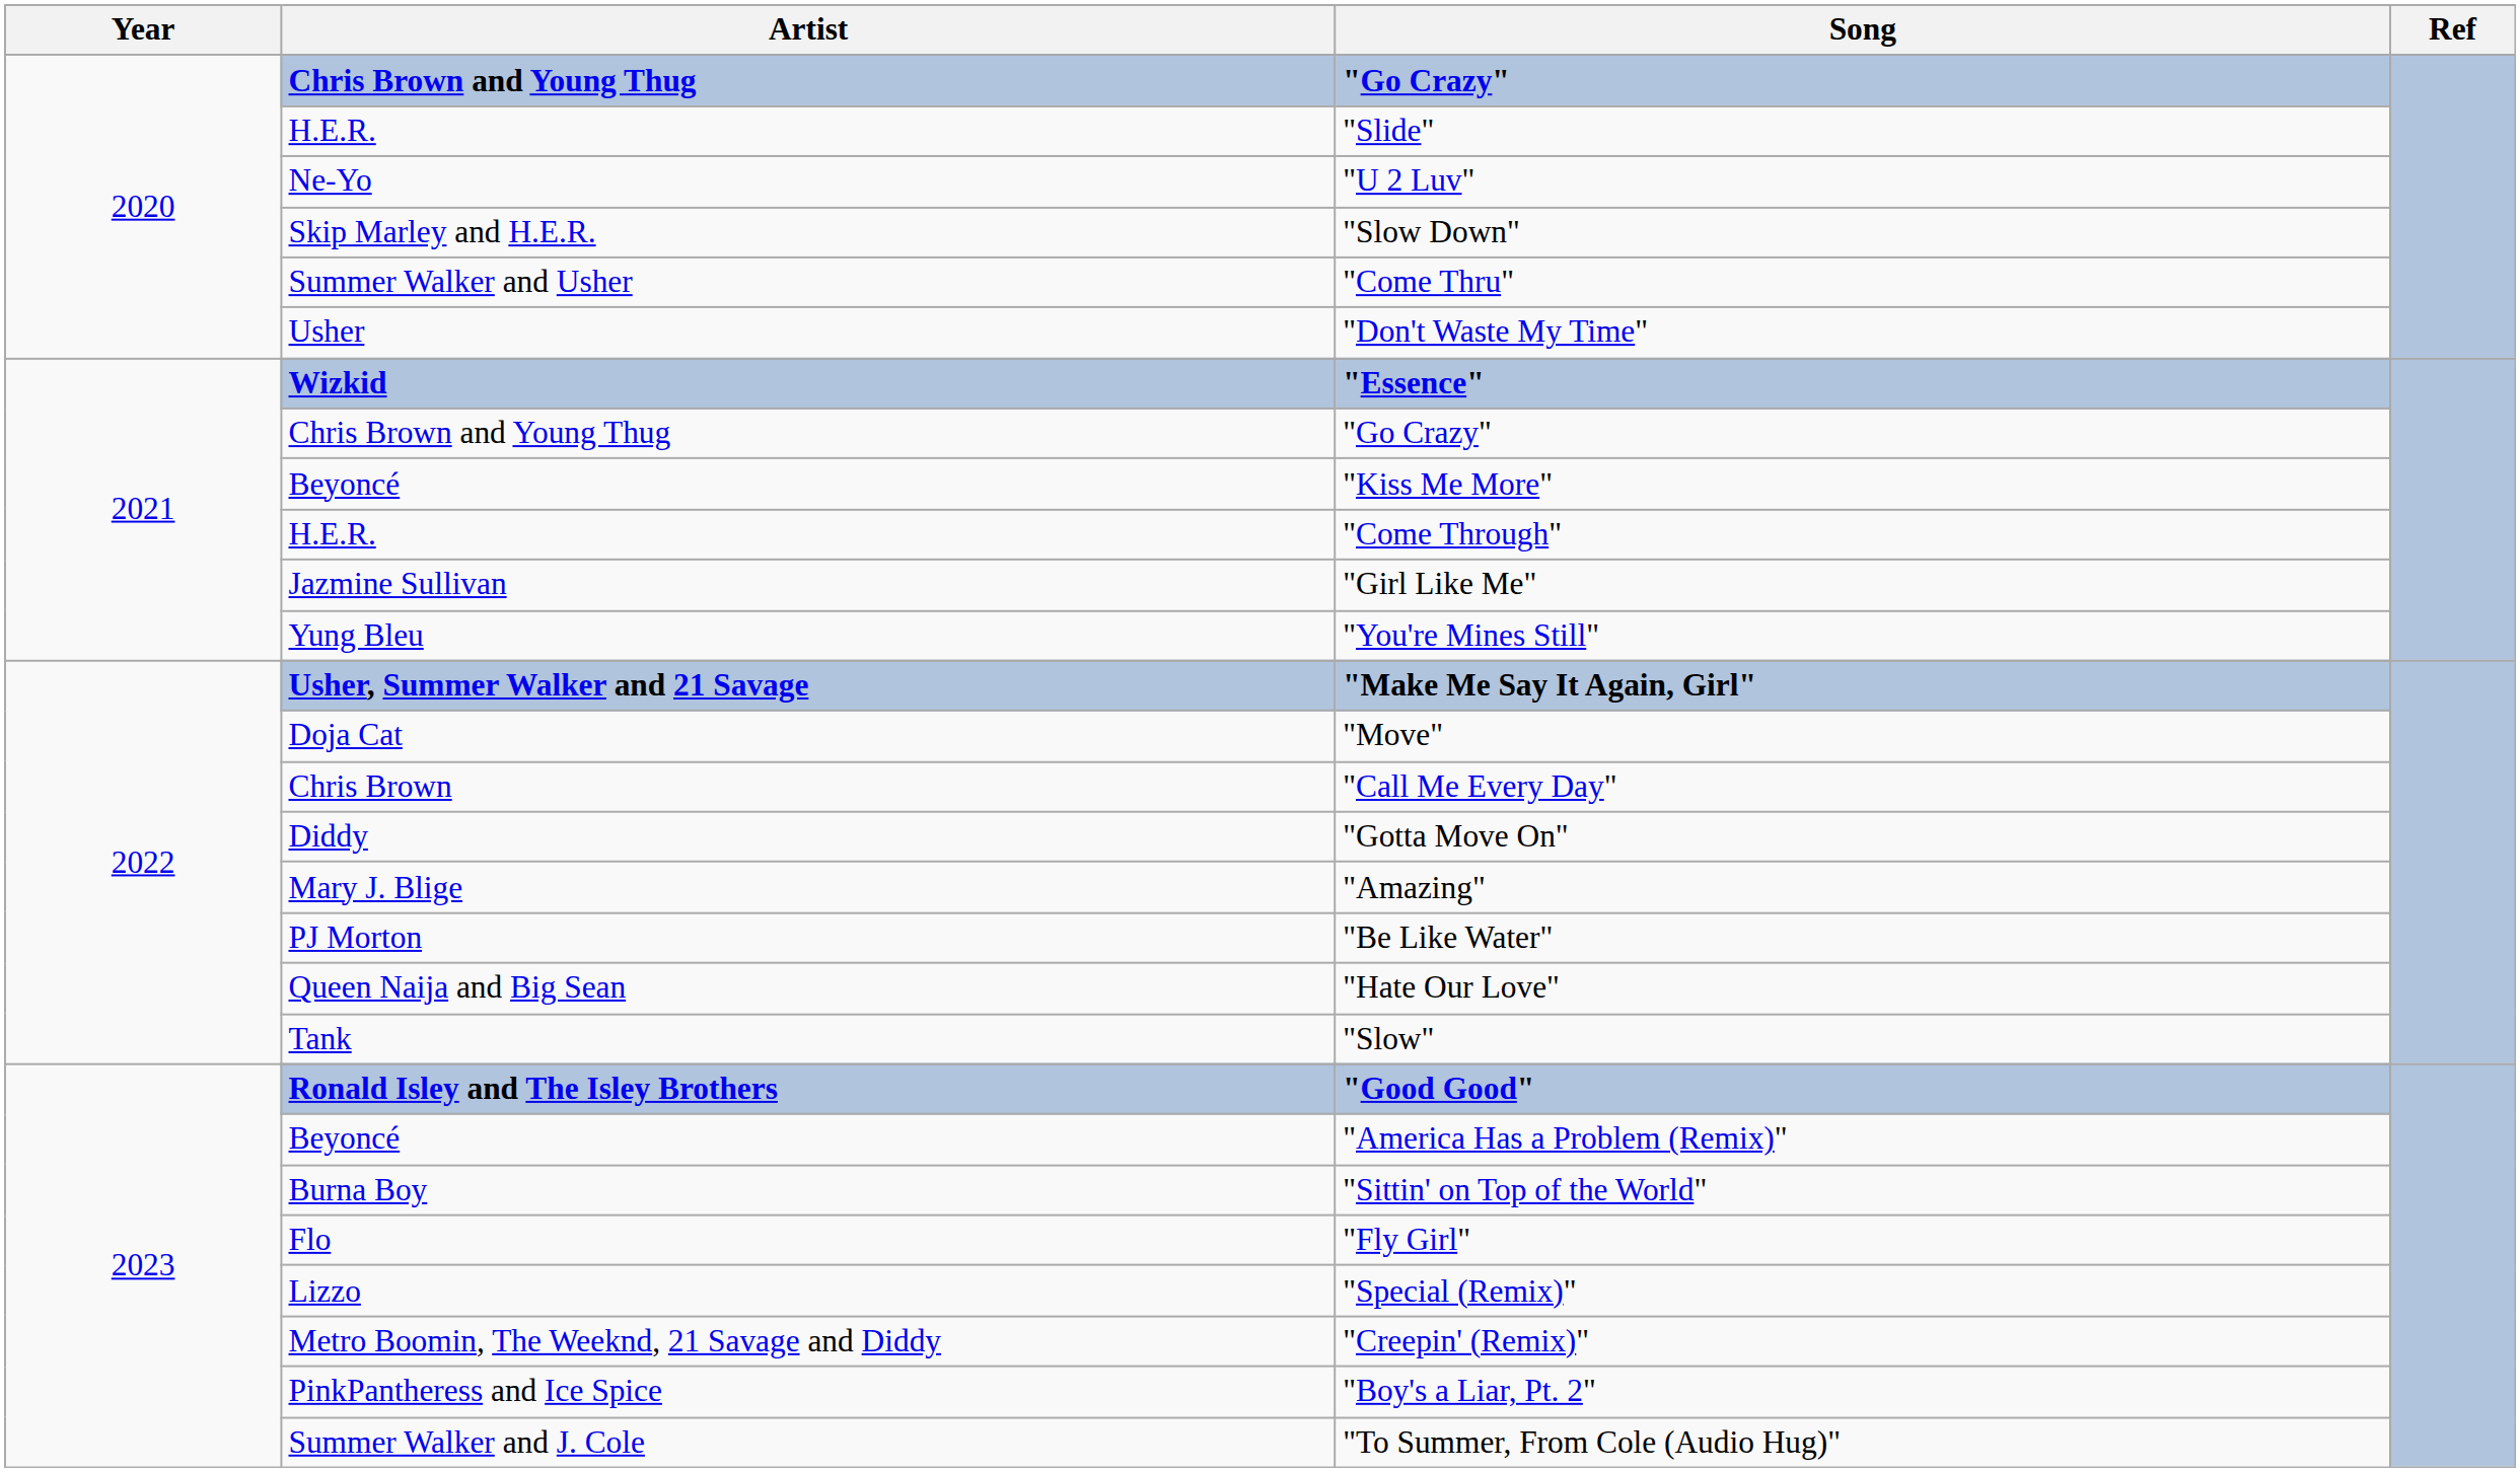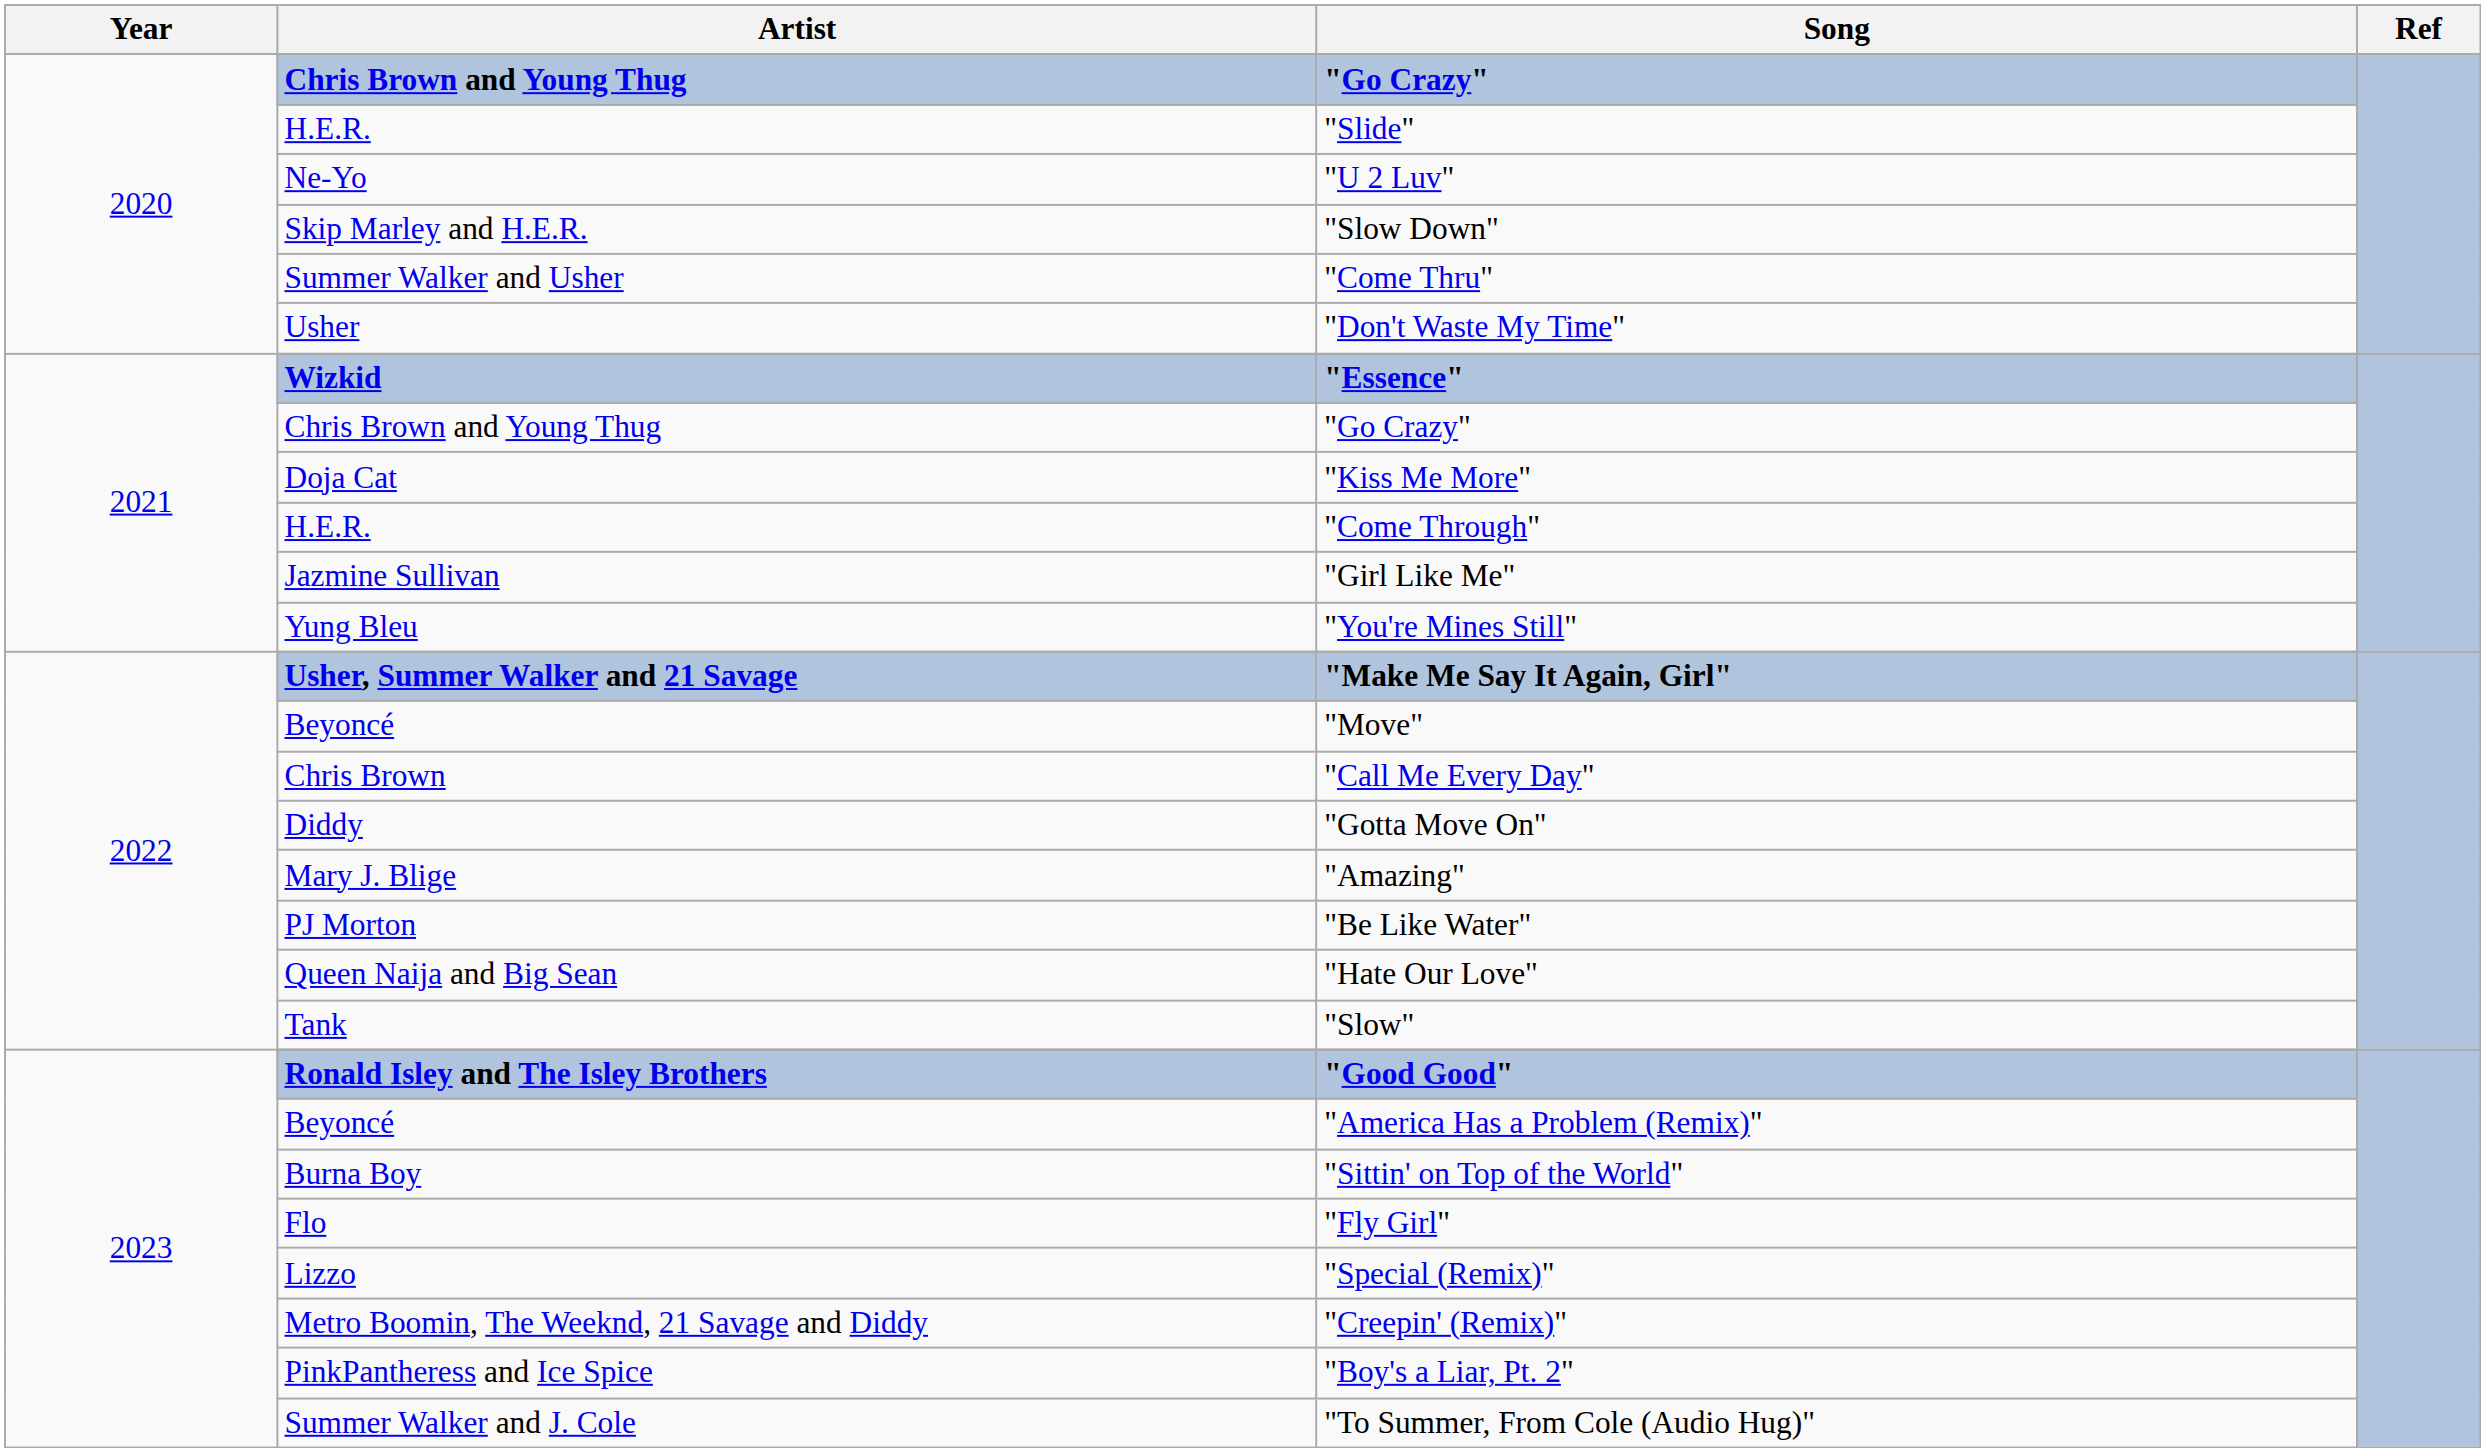 <table class="wikitable" style="width:100%;">
 <tr style="background:#bebebe;">
 <th style="width:11%;">Year</th>
 <th style="width:42%;">Artist</th>
 <th style="width:42%;">Song</th>
 <th style="width:5%;">Ref</th>
 </tr>
 <tr>
 <td rowspan="7" align="center"><a href='#'>2020</a></td>
 </tr>
 <tr style="background:#B0C4DE">
 <td><strong><a href='#'>Chris Brown</a> and <a href='#'>Young Thug</a></strong></td>
 <td><strong>"<a href='#'>Go Crazy</a>"</strong></td>
 <td rowspan="7" align="center"></td>
 </tr>
 <tr>
 <td><a href='#'>H.E.R.</a> </td>
 <td>"<a href='#'>Slide</a>"</td>
 </tr>
 <tr>
 <td><a href='#'>Ne-Yo</a> </td>
 <td>"<a href='#'>U 2 Luv</a>"</td>
 </tr>
 <tr>
 <td><a href='#'>Skip Marley</a> and <a href='#'>H.E.R.</a></td>
 <td>"Slow Down"</td>
 </tr>
 <tr>
 <td><a href='#'>Summer Walker</a> and <a href='#'>Usher</a></td>
 <td>"<a href='#'>Come Thru</a>"</td>
 </tr>
 <tr>
 <td><a href='#'>Usher</a> </td>
 <td>"<a href='#'>Don't Waste My Time</a>"</td>
 </tr>
 <tr>
 <td rowspan="7" align="center"><a href='#'>2021</a></td>
 </tr>
 <tr style="background:#B0C4DE">
 <td><strong><a href='#'>Wizkid</a> </strong></td>
 <td><strong>"<a href='#'>Essence</a>"</strong></td>
 <td rowspan="7" align="center"></td>
 </tr>
 <tr>
 <td><a href='#'>Chris Brown</a> and <a href='#'>Young Thug</a> </td>
 <td>"<a href='#'>Go Crazy</a>"</td>
 </tr>
 <tr>
-<td><a href='#'>Beyoncé</a> </td>
+<td><a href='#'>Doja Cat</a> </td>
 <td>"<a href='#'>Kiss Me More</a>"</td>
 </tr>
 <tr>
 <td><a href='#'>H.E.R.</a> </td>
 <td>"<a href='#'>Come Through</a>"</td>
 </tr>
 <tr>
 <td><a href='#'>Jazmine Sullivan</a> </td>
 <td>"Girl Like Me"</td>
 </tr>
 <tr>
 <td><a href='#'>Yung Bleu</a> </td>
 <td>"<a href='#'>You're Mines Still</a>"</td>
 </tr>
 <tr>
 <td rowspan="9" align="center"><a href='#'>2022</a></td>
 </tr>
 <tr style="background:#B0C4DE">
 <td><strong><a href='#'>Usher</a>, <a href='#'>Summer Walker</a> and <a href='#'>21 Savage</a></strong></td>
 <td><strong>"Make Me Say It Again, Girl"</strong></td>
 <td rowspan="9" align="center"></td>
 </tr>
 <tr>
-<td><a href='#'>Doja Cat</a> </td>
+<td><a href='#'>Beyoncé</a> </td>
 <td>"Move"</td>
 </tr>
 <tr>
 <td><a href='#'>Chris Brown</a> </td>
 <td>"<a href='#'>Call Me Every Day</a>"</td>
 </tr>
 <tr>
 <td><a href='#'>Diddy</a> </td>
 <td>"Gotta Move On"</td>
 </tr>
 <tr>
 <td><a href='#'>Mary J. Blige</a> </td>
 <td>"Amazing"</td>
 </tr>
 <tr>
 <td><a href='#'>PJ Morton</a> </td>
 <td>"Be Like Water"</td>
 </tr>
 <tr>
 <td><a href='#'>Queen Naija</a> and <a href='#'>Big Sean</a></td>
 <td>"Hate Our Love"</td>
 </tr>
 <tr>
 <td><a href='#'>Tank</a> </td>
 <td>"Slow"</td>
 </tr>
 <tr>
 <td rowspan="9" align="center"><a href='#'>2023</a></td>
 </tr>
 <tr style="background:#B0C4DE">
 <td><strong><a href='#'>Ronald Isley</a> and <a href='#'>The Isley Brothers</a> </strong></td>
 <td><strong>"<a href='#'>Good Good</a>"</strong></td>
 <td rowspan="9" align="center"></td>
 </tr>
 <tr>
 <td><a href='#'>Beyoncé</a> </td>
 <td>"<a href='#'>America Has a Problem (Remix)</a>"</td>
 </tr>
 <tr>
 <td><a href='#'>Burna Boy</a> </td>
 <td>"<a href='#'>Sittin' on Top of the World</a>"</td>
 </tr>
 <tr>
 <td><a href='#'>Flo</a> </td>
 <td>"<a href='#'>Fly Girl</a>"</td>
 </tr>
 <tr>
 <td><a href='#'>Lizzo</a> </td>
 <td>"<a href='#'>Special (Remix)</a>"</td>
 </tr>
 <tr>
 <td><a href='#'>Metro Boomin</a>, <a href='#'>The Weeknd</a>, <a href='#'>21 Savage</a> and <a href='#'>Diddy</a></td>
 <td>"<a href='#'>Creepin' (Remix)</a>"</td>
 </tr>
 <tr>
 <td><a href='#'>PinkPantheress</a> and <a href='#'>Ice Spice</a></td>
 <td>"<a href='#'>Boy's a Liar, Pt. 2</a>"</td>
 </tr>
 <tr>
 <td><a href='#'>Summer Walker</a> and <a href='#'>J. Cole</a></td>
 <td>"To Summer, From Cole (Audio Hug)"</td>
 </tr>
 </table>
